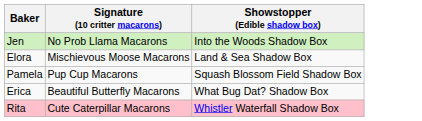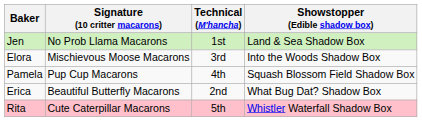 <table class="wikitable" style="text-align:center;">
 <tr>
 <th>Baker</th>
 <th>Signature<br><small>(10 critter <a href='#'>macarons</a>)</small></th>
+<th>Technical<br><small>(<em><a href='#'>M'hancha</a></em>)</small></th>
 <th>Showstopper<br><small>(Edible <a href='#'>shadow box</a>)</small></th>
 </tr>
 <tr style="background:#d0f0c0;">
 <td align="left">Jen</td>
 <td align="left">No Prob Llama Macarons</td>
-<td align="left">Into the Woods Shadow Box</td>
+<td>1st</td>
+<td align="left">Land & Sea Shadow Box</td>
 </tr>
 <tr>
 <td align="left">Elora</td>
 <td align="left">Mischievous Moose Macarons</td>
-<td align="left">Land & Sea Shadow Box</td>
+<td>3rd</td>
+<td align="left">Into the Woods Shadow Box</td>
 </tr>
 <tr>
 <td align="left">Pamela</td>
 <td align="left">Pup Cup Macarons</td>
+<td>4th</td>
 <td align="left">Squash Blossom Field Shadow Box</td>
 </tr>
 <tr>
 <td align="left">Erica</td>
 <td align="left">Beautiful Butterfly Macarons</td>
+<td>2nd</td>
 <td align="left">What Bug Dat? Shadow Box</td>
 </tr>
 <tr bgcolor=pink>
 <td align="left">Rita</td>
 <td align="left">Cute Caterpillar Macarons</td>
+<td>5th</td>
 <td align="left"><a href='#'>Whistler</a> Waterfall Shadow Box</td>
 </tr>
 </table>
